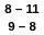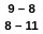 <table style="text-align:center">
 <tr>
 <th width=200></th>
 <th width=100></th>
 <th width=200></th>
 </tr>
 <tr>
 <td align=right></td>
-<td><strong>8 – 11</strong></td>
+<td><strong>9 – 8</strong></td>
 <td align=left></td>
 </tr>
 <tr>
 <td align=right></td>
-<td><strong>9 – 8</strong></td>
+<td><strong>8 – 11</strong></td>
 <td align=left></td>
 </tr>
 </table>
